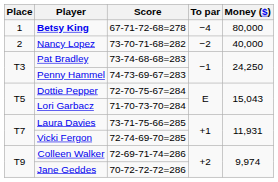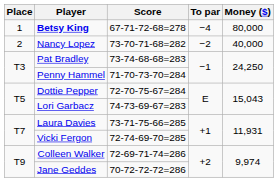 <table class=wikitable style="text-align:center">
 <tr>
 <th>Place</th>
 <th>Player</th>
 <th>Score</th>
 <th>To par</th>
 <th>Money (<a href='#'>$</a>)</th>
 </tr>
 <tr>
 <td>1</td>
 <td align=left> <strong><a href='#'>Betsy King</a></strong></td>
 <td>67-71-72-68=278</td>
 <td>−4</td>
 <td>80,000</td>
 </tr>
 <tr>
 <td>2</td>
 <td align=left> <a href='#'>Nancy Lopez</a></td>
 <td>73-70-71-68=282</td>
 <td>−2</td>
 <td>40,000</td>
 </tr>
 <tr>
 <td rowspan=2>T3</td>
 <td align=left> <a href='#'>Pat Bradley</a></td>
 <td>73-74-68-68=283</td>
 <td rowspan=2>−1</td>
 <td rowspan=2>24,250</td>
 </tr>
 <tr>
 <td align=left> <a href='#'>Penny Hammel</a></td>
-<td>74-73-69-67=283</td>
+<td>71-70-73-70=284</td>
 </tr>
 <tr>
 <td rowspan=2>T5</td>
 <td align=left> <a href='#'>Dottie Pepper</a></td>
 <td>72-70-75-67=284</td>
 <td rowspan=2>E</td>
 <td rowspan=2>15,043</td>
 </tr>
 <tr>
 <td align=left> <a href='#'>Lori Garbacz</a></td>
-<td>71-70-73-70=284</td>
+<td>74-73-69-67=283</td>
 </tr>
 <tr>
 <td rowspan=2>T7</td>
 <td align=left> <a href='#'>Laura Davies</a></td>
 <td>73-71-75-66=285</td>
 <td rowspan=2>+1</td>
 <td rowspan=2>11,931</td>
 </tr>
 <tr>
 <td align=left> <a href='#'>Vicki Fergon</a></td>
 <td>72-74-69-70=285</td>
 </tr>
 <tr>
 <td rowspan=2>T9</td>
 <td> <a href='#'>Colleen Walker</a></td>
 <td>72-69-71-74=286</td>
 <td rowspan=2>+2</td>
 <td rowspan=2>9,974</td>
 </tr>
 <tr>
 <td align=left> <a href='#'>Jane Geddes</a></td>
 <td>70-72-72-72=286</td>
 </tr>
 </table>
